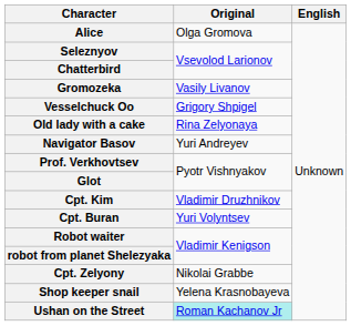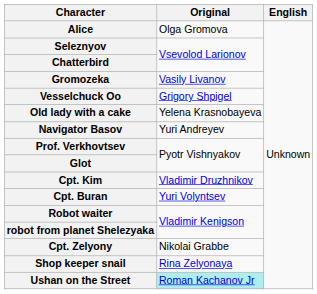 <table class="wikitable">
 <tr>
 <th>Character</th>
 <th>Original</th>
 <th>English</th>
 </tr>
 <tr>
 <th>Alice</th>
 <td>Olga Gromova</td>
 <td rowspan="16">Unknown</td>
 </tr>
 <tr>
 <th>Seleznyov</th>
 <td rowspan="2"><a href='#'>Vsevolod Larionov</a></td>
 </tr>
 <tr>
 <th>Chatterbird</th>
 </tr>
 <tr>
 <th>Gromozeka</th>
 <td><a href='#'>Vasily Livanov</a></td>
 </tr>
 <tr>
 <th>Vesselchuck Oo</th>
 <td><a href='#'>Grigory Shpigel</a></td>
 </tr>
 <tr>
 <th>Old lady with a cake</th>
-<td><a href='#'>Rina Zelyonaya</a></td>
+<td>Yelena Krasnobayeva</td>
 </tr>
 <tr>
 <th>Navigator Basov</th>
 <td>Yuri Andreyev</td>
 </tr>
 <tr>
 <th>Prof. Verkhovtsev</th>
 <td rowspan="2">Pyotr Vishnyakov</td>
 </tr>
 <tr>
 <th>Glot</th>
 </tr>
 <tr>
 <th>Cpt. Kim</th>
 <td><a href='#'>Vladimir Druzhnikov</a></td>
 </tr>
 <tr>
 <th>Cpt. Buran</th>
 <td><a href='#'>Yuri Volyntsev</a></td>
 </tr>
 <tr>
 <th>Robot waiter</th>
 <td rowspan="2"><a href='#'>Vladimir Kenigson</a></td>
 </tr>
 <tr>
 <th>robot from planet Shelezyaka</th>
 </tr>
 <tr>
 <th>Cpt. Zelyony</th>
 <td>Nikolai Grabbe</td>
 </tr>
 <tr>
 <th>Shop keeper snail</th>
-<td>Yelena Krasnobayeva</td>
+<td><a href='#'>Rina Zelyonaya</a></td>
 </tr>
 <tr>
 <th>Ushan on the Street</th>
 <td style="background: paleturquoise;"><a href='#'>Roman Kachanov Jr</a></td>
 </tr>
 </table>
